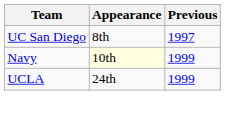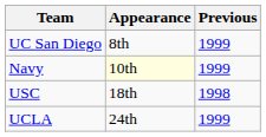 <table class="wikitable sortable">
 <tr>
 <th>Team</th>
 <th>Appearance</th>
 <th>Previous</th>
 </tr>
 <tr>
 <td><a href='#'>UC San Diego</a></td>
 <td>8th</td>
-<td><a href='#'>1997</a></td>
+<td><a href='#'>1999</a></td>
 </tr>
 <tr>
 <td><a href='#'>Navy</a></td>
 <td style="background: lightyellow;">10th</td>
 <td><a href='#'>1999</a></td>
 </tr>
 <tr>
+<td><a href='#'>USC</a></td>
+<td>18th</td>
+<td><a href='#'>1998</a></td>
+</tr>
+<tr>
 <td><a href='#'>UCLA</a></td>
 <td>24th</td>
 <td><a href='#'>1999</a></td>
 </tr>
 </table>
